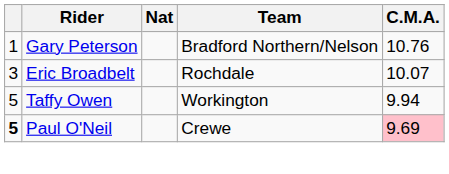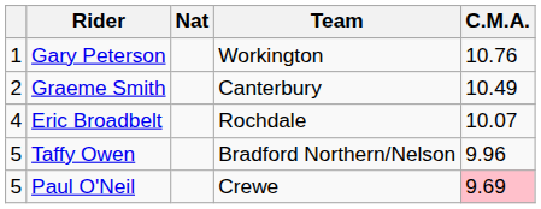 <table class=wikitable>
 <tr>
 <th></th>
 <th>Rider</th>
 <th>Nat</th>
 <th>Team</th>
 <th>C.M.A.</th>
 </tr>
 <tr>
 <td align="center">1</td>
 <td><a href='#'>Gary Peterson</a></td>
 <td></td>
-<td>Bradford Northern/Nelson</td>
+<td>Workington</td>
 <td>10.76</td>
 </tr>
 <tr>
-<td align="center">3</td>
+<td align="center">2</td>
+<td><a href='#'>Graeme Smith</a></td>
+<td></td>
+<td>Canterbury</td>
+<td>10.49</td>
+</tr>
+<tr>
+<td align="center">4</td>
 <td><a href='#'>Eric Broadbelt</a></td>
 <td></td>
 <td>Rochdale</td>
 <td>10.07</td>
 </tr>
 <tr>
 <td align="center">5</td>
 <td><a href='#'>Taffy Owen</a></td>
 <td></td>
-<td>Workington</td>
-<td>9.94</td>
+<td>Bradford Northern/Nelson</td>
+<td>9.96</td>
 </tr>
 <tr>
-<td align="center"><strong>5</strong></td>
+<td align="center">5</td>
 <td><a href='#'>Paul O'Neil</a></td>
 <td></td>
 <td>Crewe</td>
 <td style="background: pink;">9.69</td>
 </tr>
 </table>
